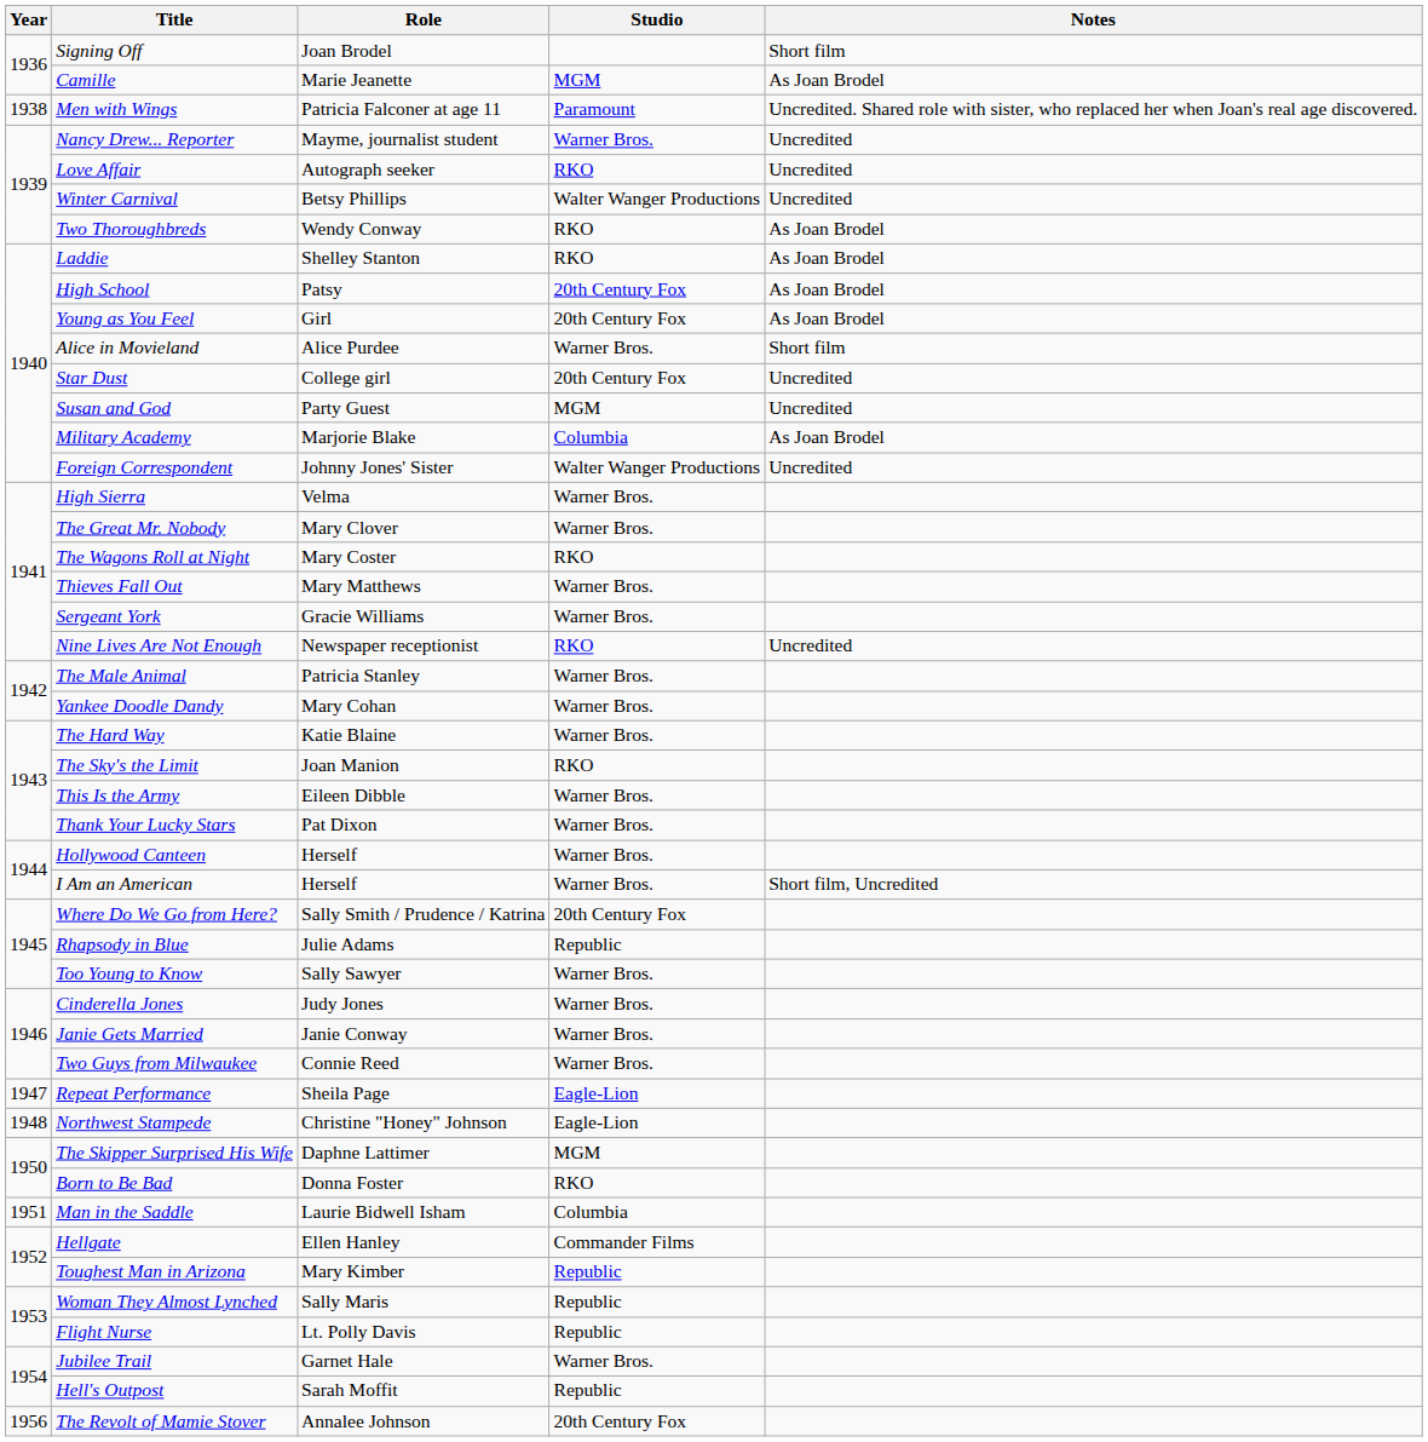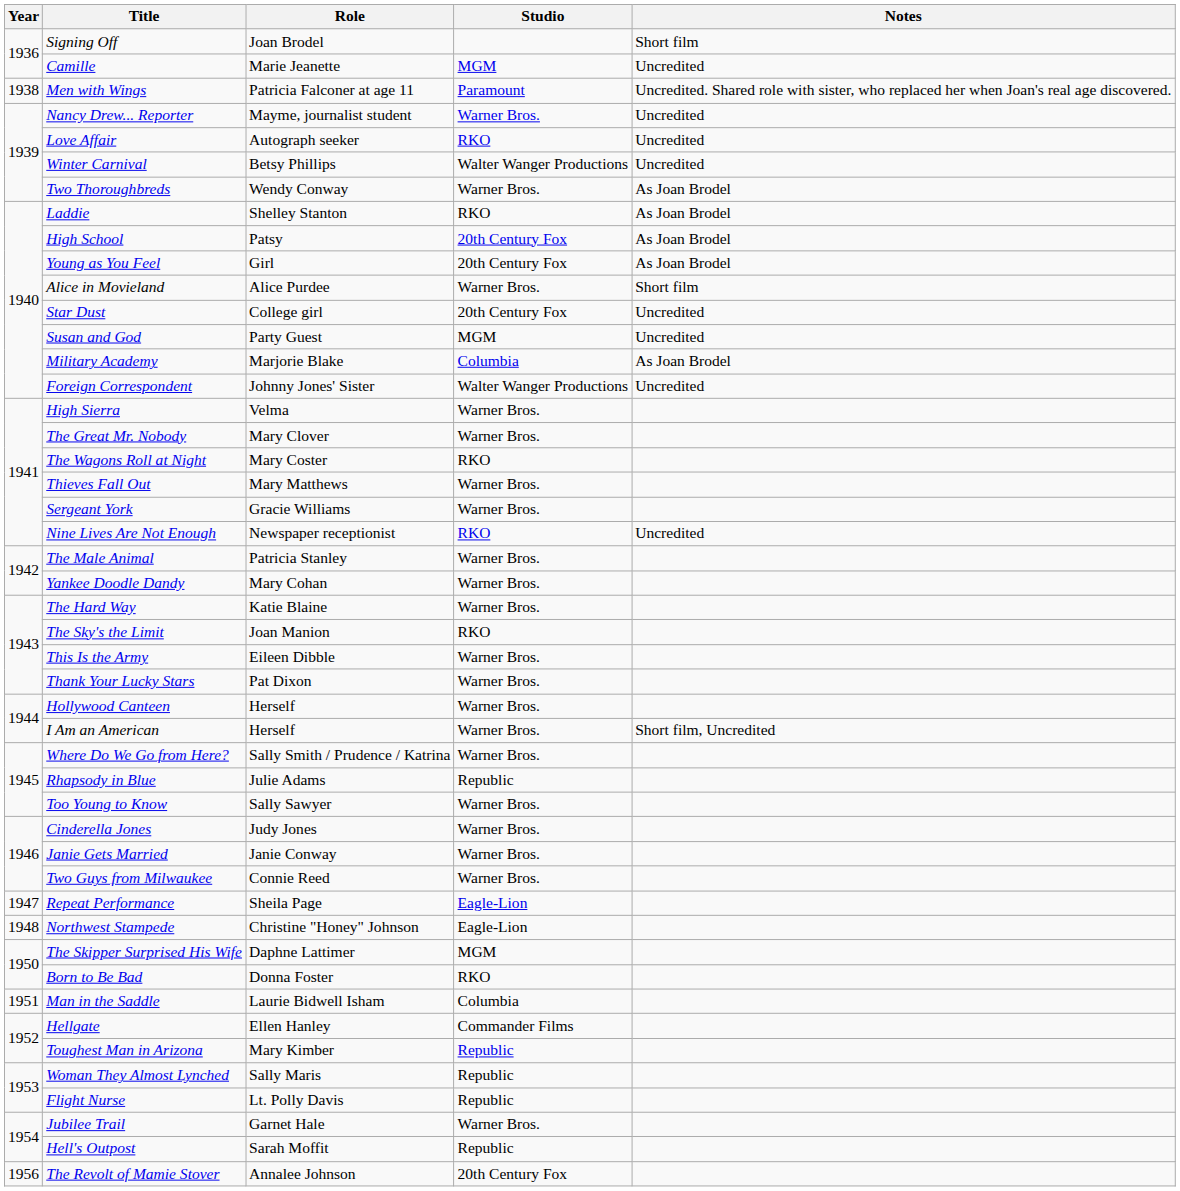 <table class="wikitable sortable">
 <tr>
 <th>Year</th>
 <th>Title</th>
 <th>Role</th>
 <th>Studio</th>
 <th>Notes</th>
 </tr>
 <tr>
 <td rowspan="2">1936</td>
 <td><em>Signing Off</em></td>
 <td>Joan Brodel</td>
 <td></td>
 <td>Short film</td>
 </tr>
 <tr>
 <td><em><a href='#'>Camille</a></em></td>
 <td>Marie Jeanette</td>
 <td><a href='#'>MGM</a></td>
-<td>As Joan Brodel</td>
+<td>Uncredited</td>
 </tr>
 <tr>
 <td>1938</td>
 <td><em><a href='#'>Men with Wings</a></em></td>
 <td>Patricia Falconer at age 11</td>
 <td><a href='#'>Paramount</a></td>
 <td>Uncredited. Shared role with sister, who replaced her when Joan's real age discovered.</td>
 </tr>
 <tr>
 <td rowspan="4">1939</td>
 <td><em><a href='#'>Nancy Drew... Reporter</a></em></td>
 <td>Mayme, journalist student</td>
 <td><a href='#'>Warner Bros.</a></td>
 <td>Uncredited</td>
 </tr>
 <tr>
 <td><em><a href='#'>Love Affair</a></em></td>
 <td>Autograph seeker</td>
 <td><a href='#'>RKO</a></td>
 <td>Uncredited</td>
 </tr>
 <tr>
 <td><em><a href='#'>Winter Carnival</a></em></td>
 <td>Betsy Phillips</td>
 <td>Walter Wanger Productions</td>
 <td>Uncredited</td>
 </tr>
 <tr>
 <td><em><a href='#'>Two Thoroughbreds</a></em></td>
 <td>Wendy Conway</td>
-<td>RKO</td>
+<td>Warner Bros.</td>
 <td>As Joan Brodel</td>
 </tr>
 <tr>
 <td rowspan="8">1940</td>
 <td><em><a href='#'>Laddie</a></em></td>
 <td>Shelley Stanton</td>
 <td>RKO</td>
 <td>As Joan Brodel</td>
 </tr>
 <tr>
 <td><em><a href='#'>High School</a></em></td>
 <td>Patsy</td>
 <td><a href='#'>20th Century Fox</a></td>
 <td>As Joan Brodel</td>
 </tr>
 <tr>
 <td><em><a href='#'>Young as You Feel</a></em></td>
 <td>Girl</td>
 <td>20th Century Fox</td>
 <td>As Joan Brodel</td>
 </tr>
 <tr>
 <td><em>Alice in Movieland</em></td>
 <td>Alice Purdee</td>
 <td>Warner Bros.</td>
 <td>Short film</td>
 </tr>
 <tr>
 <td><em><a href='#'>Star Dust</a></em></td>
 <td>College girl</td>
 <td>20th Century Fox</td>
 <td>Uncredited</td>
 </tr>
 <tr>
 <td><em><a href='#'>Susan and God</a></em></td>
 <td>Party Guest</td>
 <td>MGM</td>
 <td>Uncredited</td>
 </tr>
 <tr>
 <td><em><a href='#'>Military Academy</a></em></td>
 <td>Marjorie Blake</td>
 <td><a href='#'>Columbia</a></td>
 <td>As Joan Brodel</td>
 </tr>
 <tr>
 <td><em><a href='#'>Foreign Correspondent</a></em></td>
 <td>Johnny Jones' Sister</td>
 <td>Walter Wanger Productions</td>
 <td>Uncredited</td>
 </tr>
 <tr>
 <td rowspan="6">1941</td>
 <td><em><a href='#'>High Sierra</a></em></td>
 <td>Velma</td>
 <td>Warner Bros.</td>
 <td></td>
 </tr>
 <tr>
 <td><em><a href='#'>The Great Mr. Nobody</a></em></td>
 <td>Mary Clover</td>
 <td>Warner Bros.</td>
 <td></td>
 </tr>
 <tr>
 <td><em><a href='#'>The Wagons Roll at Night</a></em></td>
 <td>Mary Coster</td>
 <td>RKO</td>
 <td></td>
 </tr>
 <tr>
 <td><em><a href='#'>Thieves Fall Out</a></em></td>
 <td>Mary Matthews</td>
 <td>Warner Bros.</td>
 <td></td>
 </tr>
 <tr>
 <td><em><a href='#'>Sergeant York</a></em></td>
 <td>Gracie Williams</td>
 <td>Warner Bros.</td>
 <td></td>
 </tr>
 <tr>
 <td><em><a href='#'>Nine Lives Are Not Enough</a></em></td>
 <td>Newspaper receptionist</td>
 <td><a href='#'>RKO</a></td>
 <td>Uncredited</td>
 </tr>
 <tr>
 <td rowspan="2">1942</td>
 <td><em><a href='#'>The Male Animal</a></em></td>
 <td>Patricia Stanley</td>
 <td>Warner Bros.</td>
 <td></td>
 </tr>
 <tr>
 <td><em><a href='#'>Yankee Doodle Dandy</a></em></td>
 <td>Mary Cohan</td>
 <td>Warner Bros.</td>
 <td></td>
 </tr>
 <tr>
 <td rowspan="4">1943</td>
 <td><em><a href='#'>The Hard Way</a></em></td>
 <td>Katie Blaine</td>
 <td>Warner Bros.</td>
 <td></td>
 </tr>
 <tr>
 <td><em><a href='#'>The Sky's the Limit</a></em></td>
 <td>Joan Manion</td>
 <td>RKO</td>
 <td></td>
 </tr>
 <tr>
 <td><em><a href='#'>This Is the Army</a></em></td>
 <td>Eileen Dibble</td>
 <td>Warner Bros.</td>
 <td></td>
 </tr>
 <tr>
 <td><em><a href='#'>Thank Your Lucky Stars</a></em></td>
 <td>Pat Dixon</td>
 <td>Warner Bros.</td>
 <td></td>
 </tr>
 <tr>
 <td rowspan="2">1944</td>
 <td><em><a href='#'>Hollywood Canteen</a></em></td>
 <td>Herself</td>
 <td>Warner Bros.</td>
 <td></td>
 </tr>
 <tr>
 <td><em>I Am an American</em></td>
 <td>Herself</td>
 <td>Warner Bros.</td>
 <td>Short film, Uncredited</td>
 </tr>
 <tr>
 <td rowspan="3">1945</td>
 <td><em><a href='#'>Where Do We Go from Here?</a></em></td>
 <td>Sally Smith / Prudence / Katrina</td>
-<td>20th Century Fox</td>
+<td>Warner Bros.</td>
 <td></td>
 </tr>
 <tr>
 <td><em><a href='#'>Rhapsody in Blue</a></em></td>
 <td>Julie Adams</td>
 <td>Republic</td>
 <td></td>
 </tr>
 <tr>
 <td><em><a href='#'>Too Young to Know</a></em></td>
 <td>Sally Sawyer</td>
 <td>Warner Bros.</td>
 <td></td>
 </tr>
 <tr>
 <td rowspan="3">1946</td>
 <td><em><a href='#'>Cinderella Jones</a></em></td>
 <td>Judy Jones</td>
 <td>Warner Bros.</td>
 <td></td>
 </tr>
 <tr>
 <td><em><a href='#'>Janie Gets Married</a></em></td>
 <td>Janie Conway</td>
 <td>Warner Bros.</td>
 <td></td>
 </tr>
 <tr>
 <td><em><a href='#'>Two Guys from Milwaukee</a></em></td>
 <td>Connie Reed</td>
 <td>Warner Bros.</td>
 <td></td>
 </tr>
 <tr>
 <td>1947</td>
 <td><em><a href='#'>Repeat Performance</a></em></td>
 <td>Sheila Page</td>
 <td><a href='#'>Eagle-Lion</a></td>
 <td></td>
 </tr>
 <tr>
 <td>1948</td>
 <td><em><a href='#'>Northwest Stampede</a></em></td>
 <td>Christine "Honey" Johnson</td>
 <td>Eagle-Lion</td>
 <td></td>
 </tr>
 <tr>
 <td rowspan="2">1950</td>
 <td><em><a href='#'>The Skipper Surprised His Wife</a></em></td>
 <td>Daphne Lattimer</td>
 <td>MGM</td>
 <td></td>
 </tr>
 <tr>
 <td><em><a href='#'>Born to Be Bad</a></em></td>
 <td>Donna Foster</td>
 <td>RKO</td>
 <td></td>
 </tr>
 <tr>
 <td>1951</td>
 <td><em><a href='#'>Man in the Saddle</a></em></td>
 <td>Laurie Bidwell Isham</td>
 <td>Columbia</td>
 <td></td>
 </tr>
 <tr>
 <td rowspan="2">1952</td>
 <td><em><a href='#'>Hellgate</a></em></td>
 <td>Ellen Hanley</td>
 <td>Commander Films</td>
 <td></td>
 </tr>
 <tr>
 <td><em><a href='#'>Toughest Man in Arizona</a></em></td>
 <td>Mary Kimber</td>
 <td><a href='#'>Republic</a></td>
 <td></td>
 </tr>
 <tr>
 <td rowspan="2">1953</td>
 <td><em><a href='#'>Woman They Almost Lynched</a></em></td>
 <td>Sally Maris</td>
 <td>Republic</td>
 <td></td>
 </tr>
 <tr>
 <td><em><a href='#'>Flight Nurse</a></em></td>
 <td>Lt. Polly Davis</td>
 <td>Republic</td>
 <td></td>
 </tr>
 <tr>
 <td rowspan="2">1954</td>
 <td><em><a href='#'>Jubilee Trail</a></em></td>
 <td>Garnet Hale</td>
 <td>Warner Bros.</td>
 <td></td>
 </tr>
 <tr>
 <td><em><a href='#'>Hell's Outpost</a></em></td>
 <td>Sarah Moffit</td>
 <td>Republic</td>
 <td></td>
 </tr>
 <tr>
 <td>1956</td>
 <td><em><a href='#'>The Revolt of Mamie Stover</a></em></td>
 <td>Annalee Johnson</td>
 <td>20th Century Fox</td>
 <td></td>
 </tr>
 </table>
